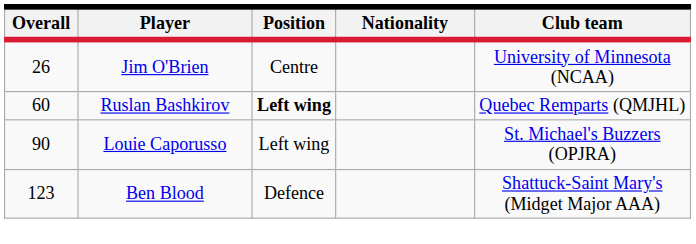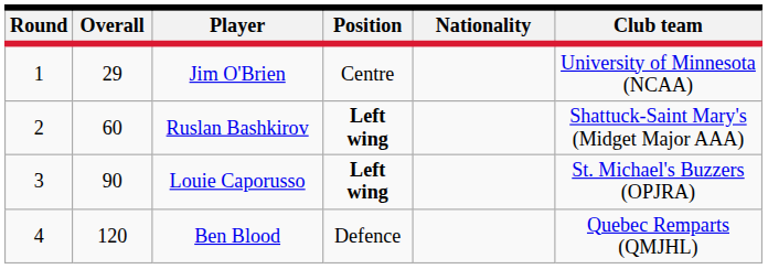 <table class="wikitable sortable" style="text-align:center">
 <tr style= "background:#FFFFFF; border-top:#010101 5px solid; border-bottom:#DA1A32 5px solid;">
+<th style="width:3em">Round</th>
 <th style="width:4em">Overall</th>
 <th style="width:15em">Player</th>
 <th style="width:5em">Position</th>
 <th style="width:10em">Nationality</th>
 <th style="width:20em">Club team</th>
 </tr>
 <tr>
-<td>26</td>
+<td>1</td>
+<td>29</td>
 <td><a href='#'>Jim O'Brien</a></td>
 <td>Centre</td>
 <td></td>
 <td><a href='#'>University of Minnesota</a> (NCAA)</td>
 </tr>
 <tr>
+<td>2</td>
 <td>60</td>
 <td><a href='#'>Ruslan Bashkirov</a></td>
 <td><strong>Left wing</strong></td>
 <td></td>
-<td><a href='#'>Quebec Remparts</a> (QMJHL)</td>
+<td><a href='#'>Shattuck-Saint Mary's</a> (Midget Major AAA)</td>
 </tr>
 <tr>
+<td>3</td>
 <td>90</td>
 <td><a href='#'>Louie Caporusso</a></td>
-<td>Left wing</td>
+<td><strong>Left wing</strong></td>
 <td></td>
 <td><a href='#'>St. Michael's Buzzers</a> (OPJRA)</td>
 </tr>
 <tr>
-<td>123</td>
+<td>4</td>
+<td>120</td>
 <td><a href='#'>Ben Blood</a></td>
 <td>Defence</td>
 <td></td>
-<td><a href='#'>Shattuck-Saint Mary's</a> (Midget Major AAA)</td>
+<td><a href='#'>Quebec Remparts</a> (QMJHL)</td>
 </tr>
 </table>
